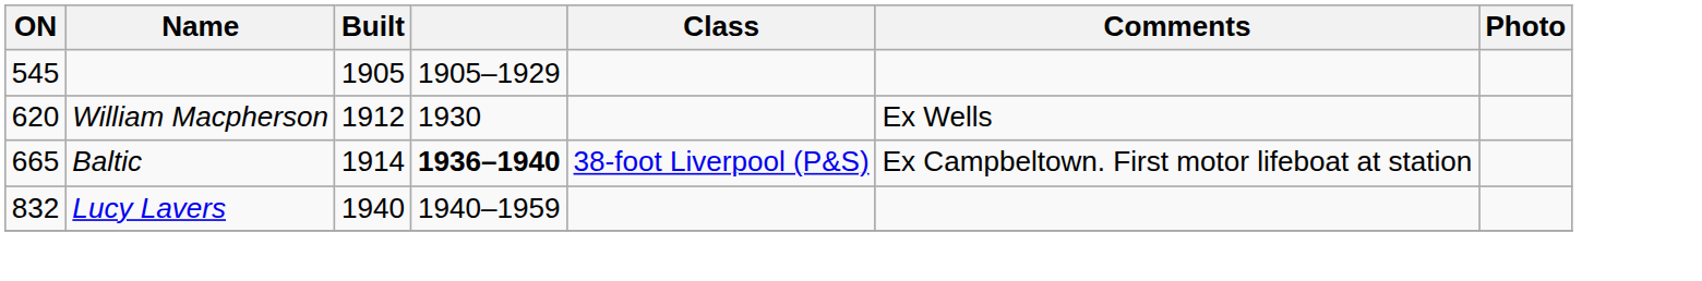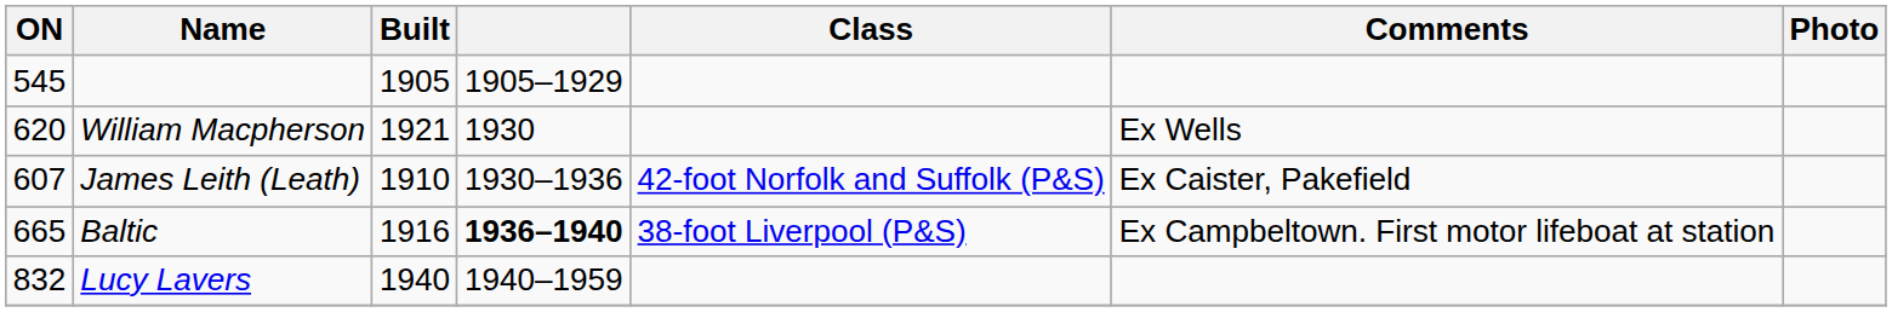 <table class="wikitable">
 <tr>
 <th>ON</th>
 <th>Name</th>
 <th>Built</th>
 <th></th>
 <th>Class</th>
 <th>Comments</th>
 <th>Photo</th>
 </tr>
 <tr>
 <td>545</td>
 <td></td>
 <td>1905</td>
 <td>1905–1929</td>
 <td></td>
 <td></td>
 <td></td>
 </tr>
 <tr>
 <td>620</td>
 <td><em>William Macpherson</em></td>
-<td>1912</td>
+<td>1921</td>
 <td>1930</td>
 <td></td>
 <td>Ex Wells</td>
 <td></td>
 </tr>
 <tr>
+<td>607</td>
+<td><em>James Leith (Leath)</em></td>
+<td>1910</td>
+<td>1930–1936</td>
+<td><a href='#'>42-foot Norfolk and Suffolk (P&S)</a></td>
+<td>Ex Caister, Pakefield</td>
+<td></td>
+</tr>
+<tr>
 <td>665</td>
 <td><em>Baltic</em></td>
-<td>1914</td>
+<td>1916</td>
 <td><strong>1936–1940</strong></td>
 <td><a href='#'>38-foot Liverpool (P&S)</a></td>
 <td>Ex Campbeltown. First motor lifeboat at station</td>
 <td></td>
 </tr>
 <tr>
 <td>832</td>
 <td><em><a href='#'>Lucy Lavers</a></em></td>
 <td>1940</td>
 <td>1940–1959</td>
 <td></td>
 <td></td>
 <td></td>
 </tr>
 <tr>
 </tr>
 </table>
